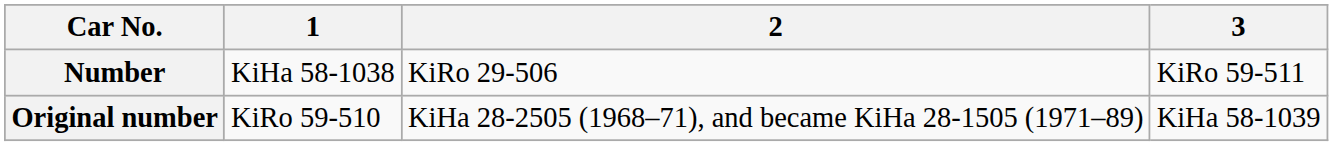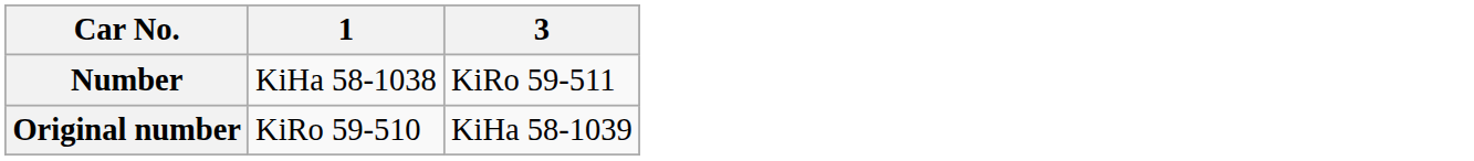 <table class="wikitable">
 <tr>
 <th>Car No.</th>
 <th>1</th>
-<th>2</th>
 <th>3</th>
 </tr>
 <tr>
 <th>Number</th>
 <td>KiHa 58-1038</td>
-<td>KiRo 29-506</td>
 <td>KiRo 59-511</td>
 </tr>
 <tr>
 <th>Original number</th>
 <td>KiRo 59-510</td>
-<td>KiHa 28-2505 (1968–71), and became KiHa 28-1505 (1971–89)</td>
 <td>KiHa 58-1039</td>
 </tr>
 </table>
